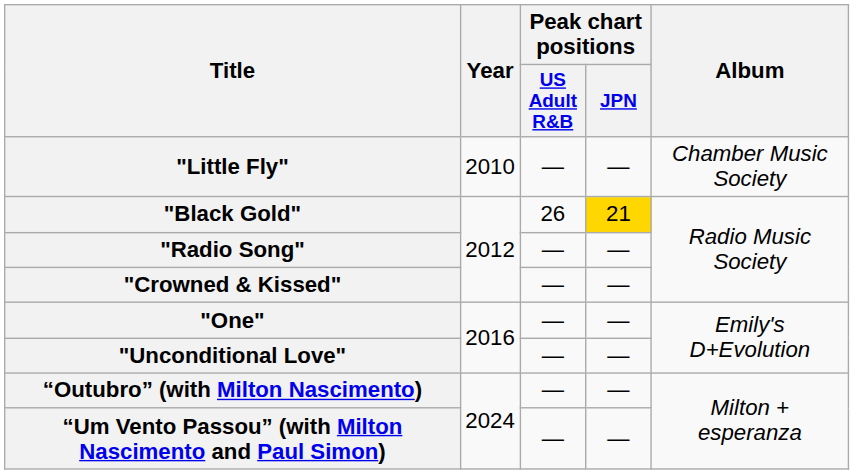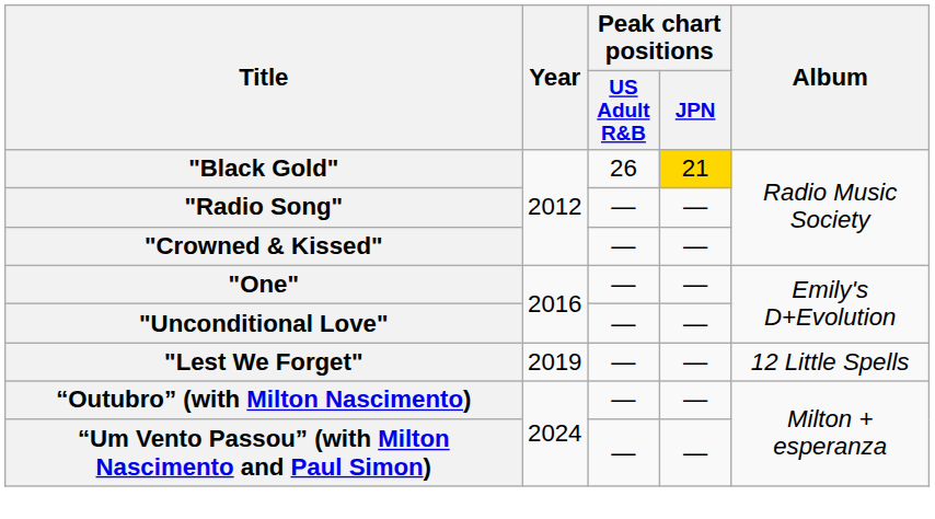 <table class="wikitable plainrowheaders" style="text-align:center;">
 <tr>
 <th scope="col" rowspan="2">Title</th>
 <th scope="col" rowspan="2">Year</th>
 <th scope="col" colspan="2">Peak chart positions</th>
 <th scope="col" rowspan="2">Album</th>
 </tr>
 <tr>
 <th scope="col" style="width:3em;font-size:85%;"><a href='#'>US Adult R&B</a><br></th>
 <th scope="col" style="width:3em;font-size:85%;"><a href='#'>JPN</a><br></th>
-</tr>
-<tr>
-<th scope="row">"Little Fly"</th>
-<td>2010</td>
-<td>—</td>
-<td>—</td>
-<td><em>Chamber Music Society</em></td>
 </tr>
 <tr>
 <th scope="row">"Black Gold"</th>
 <td rowspan="3">2012</td>
 <td>26</td>
 <td style="background: gold;">21</td>
 <td rowspan="3"><em>Radio Music Society</em></td>
 </tr>
 <tr>
 <th scope="row">"Radio Song"</th>
 <td>—</td>
 <td>—</td>
 </tr>
 <tr>
 <th scope="row">"Crowned & Kissed"</th>
 <td>—</td>
 <td>—</td>
 </tr>
 <tr>
 <th scope="row">"One"</th>
 <td rowspan="2">2016</td>
 <td>—</td>
 <td>—</td>
 <td rowspan="2"><em>Emily's D+Evolution</em></td>
 </tr>
 <tr>
 <th scope="row">"Unconditional Love"</th>
 <td>—</td>
 <td>—</td>
 </tr>
 <tr>
+<th scope="row">"Lest We Forget"</th>
+<td>2019</td>
+<td>—</td>
+<td>—</td>
+<td><em>12 Little Spells</em></td>
+</tr>
+<tr>
 <th scope="row">“Outubro” (with <a href='#'>Milton Nascimento</a>)</th>
 <td rowspan="2">2024</td>
 <td>—</td>
 <td>—</td>
 <td rowspan="2"><em>Milton + esperanza</em></td>
 </tr>
 <tr>
 <th scope="row">“Um Vento Passou” (with <a href='#'>Milton Nascimento</a> and <a href='#'>Paul Simon</a>)</th>
 <td>—</td>
 <td>—</td>
 </tr>
 </table>
